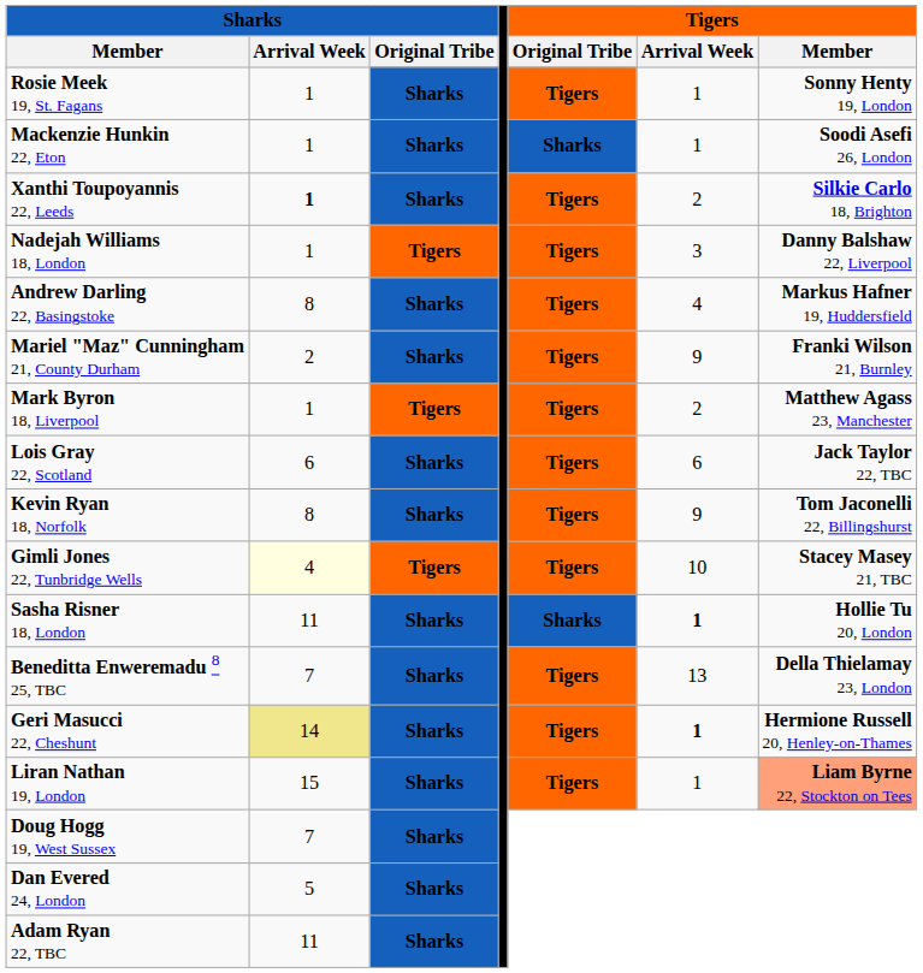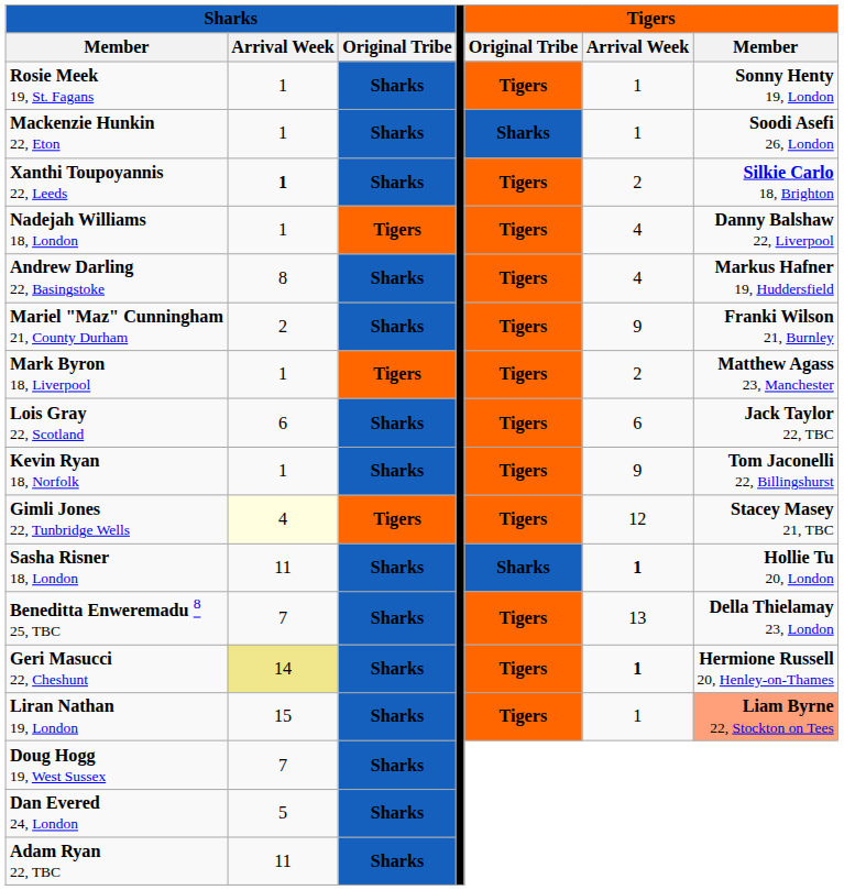 <table class="wikitable" style="margin: 1em auto 1em auto">
 <tr>
 <td colspan="3"  style="background:#1560bd; text-align:center;"><span><strong>Sharks</strong></span></td>
 <td rowspan="20" style="background:#000;"></td>
 <td colspan="3"  style="background:#f60; text-align:center;"><strong>Tigers</strong></td>
 </tr>
 <tr>
 <th>Member</th>
 <th>Arrival Week</th>
 <th>Original Tribe</th>
 <th>Original Tribe</th>
 <th>Arrival Week</th>
 <th>Member</th>
 </tr>
 <tr>
 <td><strong>Rosie Meek</strong><small><br>19, <a href='#'>St. Fagans</a></small></td>
 <td style="text-align:center;">1</td>
 <td style="background:#1560bd; text-align:center;"><span><strong>Sharks</strong></span></td>
 <td style="background:#f60; text-align:center;"><strong>Tigers</strong></td>
 <td style="text-align:center;">1</td>
 <td style="text-align:right;"><strong>Sonny Henty</strong><small><br>19, <a href='#'>London</a></small></td>
 </tr>
 <tr>
 <td><strong>Mackenzie Hunkin</strong> <small><br>22, <a href='#'>Eton</a></small></td>
 <td style="text-align:center;">1</td>
 <td style="background:#1560bd; text-align:center;"><span><strong>Sharks</strong></span></td>
 <td style="background:#1560bd; text-align:center;"><span><strong>Sharks</strong></span></td>
 <td style="text-align:center;">1</td>
 <td style="text-align:right;"><strong>Soodi Asefi</strong><small><br>26, <a href='#'>London</a></small></td>
 </tr>
 <tr>
 <td><strong>Xanthi Toupoyannis</strong><small><br>22, <a href='#'>Leeds</a></small></td>
 <td style="text-align:center;"><strong>1</strong></td>
 <td style="background:#1560bd; text-align:center;"><span><strong>Sharks</strong></span></td>
 <td style="background:#f60; text-align:center;"><strong>Tigers</strong></td>
 <td style="text-align:center;">2</td>
 <td style="text-align:right;"><strong><a href='#'>Silkie Carlo</a></strong><small><br>18, <a href='#'>Brighton</a></small></td>
 </tr>
 <tr>
 <td><strong>Nadejah Williams</strong><small><br>18, <a href='#'>London</a></small></td>
 <td style="text-align:center;">1</td>
 <td style="background:#f60; text-align:center;"><strong>Tigers</strong></td>
 <td style="background:#f60; text-align:center;"><strong>Tigers</strong></td>
-<td style="text-align:center;">3</td>
+<td style="text-align:center;">4</td>
 <td style="text-align:right;"><strong>Danny Balshaw</strong><small><br>22, <a href='#'>Liverpool</a></small></td>
 </tr>
 <tr>
 <td><strong>Andrew Darling</strong> <small><br>22, <a href='#'>Basingstoke</a></small></td>
 <td style="text-align:center;">8</td>
 <td style="background:#1560bd; text-align:center;"><span><strong>Sharks</strong></span></td>
 <td style="background:#f60; text-align:center;"><strong>Tigers</strong></td>
 <td style="text-align:center;">4</td>
 <td style="text-align:right;"><strong>Markus Hafner</strong><small><br>19, <a href='#'>Huddersfield</a></small></td>
 </tr>
 <tr>
 <td><strong>Mariel "Maz" Cunningham</strong> <small><br>21, <a href='#'>County Durham</a></small></td>
 <td style="text-align:center;">2</td>
 <td style="background:#1560bd; text-align:center;"><span><strong>Sharks</strong></span></td>
 <td style="background:#f60; text-align:center;"><strong>Tigers</strong></td>
 <td style="text-align:center;">9</td>
 <td style="text-align:right;"><strong>Franki Wilson</strong><small><br>21, <a href='#'>Burnley</a></small></td>
 </tr>
 <tr>
 <td><strong>Mark Byron</strong> <small><br>18, <a href='#'>Liverpool</a></small></td>
 <td style="text-align:center;">1</td>
 <td style="background:#f60; text-align:center;"><strong>Tigers</strong></td>
 <td style="background:#f60; text-align:center;"><strong>Tigers</strong></td>
 <td style="text-align:center;">2</td>
 <td style="text-align:right;"><strong>Matthew Agass</strong><small><br>23, <a href='#'>Manchester</a></small></td>
 </tr>
 <tr>
 <td><strong>Lois Gray</strong><small><br>22, <a href='#'>Scotland</a></small></td>
 <td style="text-align:center;">6</td>
 <td style="background:#1560bd; text-align:center;"><span><strong>Sharks</strong></span></td>
 <td style="background:#f60; text-align:center;"><strong>Tigers</strong></td>
 <td style="text-align:center;">6</td>
 <td style="text-align:right;"><strong>Jack Taylor</strong><small><br>22, TBC</small></td>
 </tr>
 <tr>
 <td><strong>Kevin Ryan</strong><small><br>18, <a href='#'>Norfolk</a></small></td>
-<td style="text-align:center;">8</td>
+<td style="text-align:center;">1</td>
 <td style="background:#1560bd; text-align:center;"><span><strong>Sharks</strong></span></td>
 <td style="background:#f60; text-align:center;"><strong>Tigers</strong></td>
 <td style="text-align:center;">9</td>
 <td style="text-align:right;"><strong>Tom Jaconelli</strong><small><br>22, <a href='#'>Billingshurst</a></small></td>
 </tr>
 <tr>
 <td><strong>Gimli Jones</strong> <small><br>22, <a href='#'>Tunbridge Wells</a></small></td>
 <td style="background: lightyellow; text-align:center;">4</td>
 <td style="background:#f60; text-align:center;"><strong>Tigers</strong></td>
 <td style="background:#f60; text-align:center;"><strong>Tigers</strong></td>
-<td style="text-align:center;">10</td>
+<td style="text-align:center;">12</td>
 <td style="text-align:right;"><strong>Stacey Masey</strong><small><br>21, TBC</small></td>
 </tr>
 <tr>
 <td><strong>Sasha Risner</strong><small><br>18, <a href='#'>London</a></small></td>
 <td style="text-align:center;">11</td>
 <td style="background:#1560bd; text-align:center;"><span><strong>Sharks</strong></span></td>
 <td style="background:#1560bd; text-align:center;"><span><strong>Sharks</strong></span></td>
 <td style="text-align:center;"><strong>1</strong></td>
 <td style="text-align:right;"><strong>Hollie Tu</strong><small><br>20, <a href='#'>London</a></small></td>
 </tr>
 <tr>
 <td><strong>Beneditta Enweremadu</strong> <a href='#'><sup>8</sup></a><small><br>25, TBC</small></td>
 <td style="text-align:center;">7</td>
 <td style="background:#1560bd; text-align:center;"><span><strong>Sharks</strong></span></td>
 <td style="background:#f60; text-align:center;"><strong>Tigers</strong></td>
 <td style="text-align:center;">13</td>
 <td style="text-align:right;"><strong>Della Thielamay</strong><small><br>23, <a href='#'>London</a></small></td>
 </tr>
 <tr>
 <td><strong>Geri Masucci</strong><small><br>22, <a href='#'>Cheshunt</a></small></td>
 <td style="background: khaki; text-align:center;">14</td>
 <td style="background:#1560bd; text-align:center;"><span><strong>Sharks</strong></span></td>
 <td style="background:#f60; text-align:center;"><strong>Tigers</strong></td>
 <td style="text-align:center;"><strong>1</strong></td>
 <td style="text-align:right;"><strong>Hermione Russell</strong><small><br>20, <a href='#'>Henley-on-Thames</a></small></td>
 </tr>
 <tr>
 <td><strong>Liran Nathan</strong><small><br>19, <a href='#'>London</a></small></td>
 <td style="text-align:center;">15</td>
 <td style="background:#1560bd; text-align:center;"><span><strong>Sharks</strong></span></td>
 <td style="background:#f60; text-align:center;"><strong>Tigers</strong></td>
 <td style="text-align:center;">1</td>
 <td style="background: lightsalmon; text-align:right;"><strong>Liam Byrne</strong><small><br>22, <a href='#'>Stockton on Tees</a></small></td>
 </tr>
 <tr>
 <td style="text-align:left;"><strong>Doug Hogg</strong><small><br>19, <a href='#'>West Sussex</a></small></td>
 <td style="text-align:center;">7</td>
 <td style="background:#1560bd; text-align:center;"><span><strong>Sharks</strong></span></td>
 <td colspan="3" rowspan="3"  style="background:#fff; border-bottom:1px solid white; border-right:1px solid white;"> </td>
 </tr>
 <tr>
 <td style="text-align:left;"><strong>Dan Evered</strong><small><br>24, <a href='#'>London</a></small></td>
 <td style="text-align:center;">5</td>
 <td style="background:#1560bd; text-align:center;"><span><strong>Sharks</strong></span></td>
 </tr>
 <tr>
 <td style="text-align:left;"><strong>Adam Ryan</strong> <small><br>22, TBC</small></td>
 <td style="text-align:center;">11</td>
 <td style="background:#1560bd; text-align:center;"><span><strong>Sharks</strong></span></td>
 </tr>
 </table>
